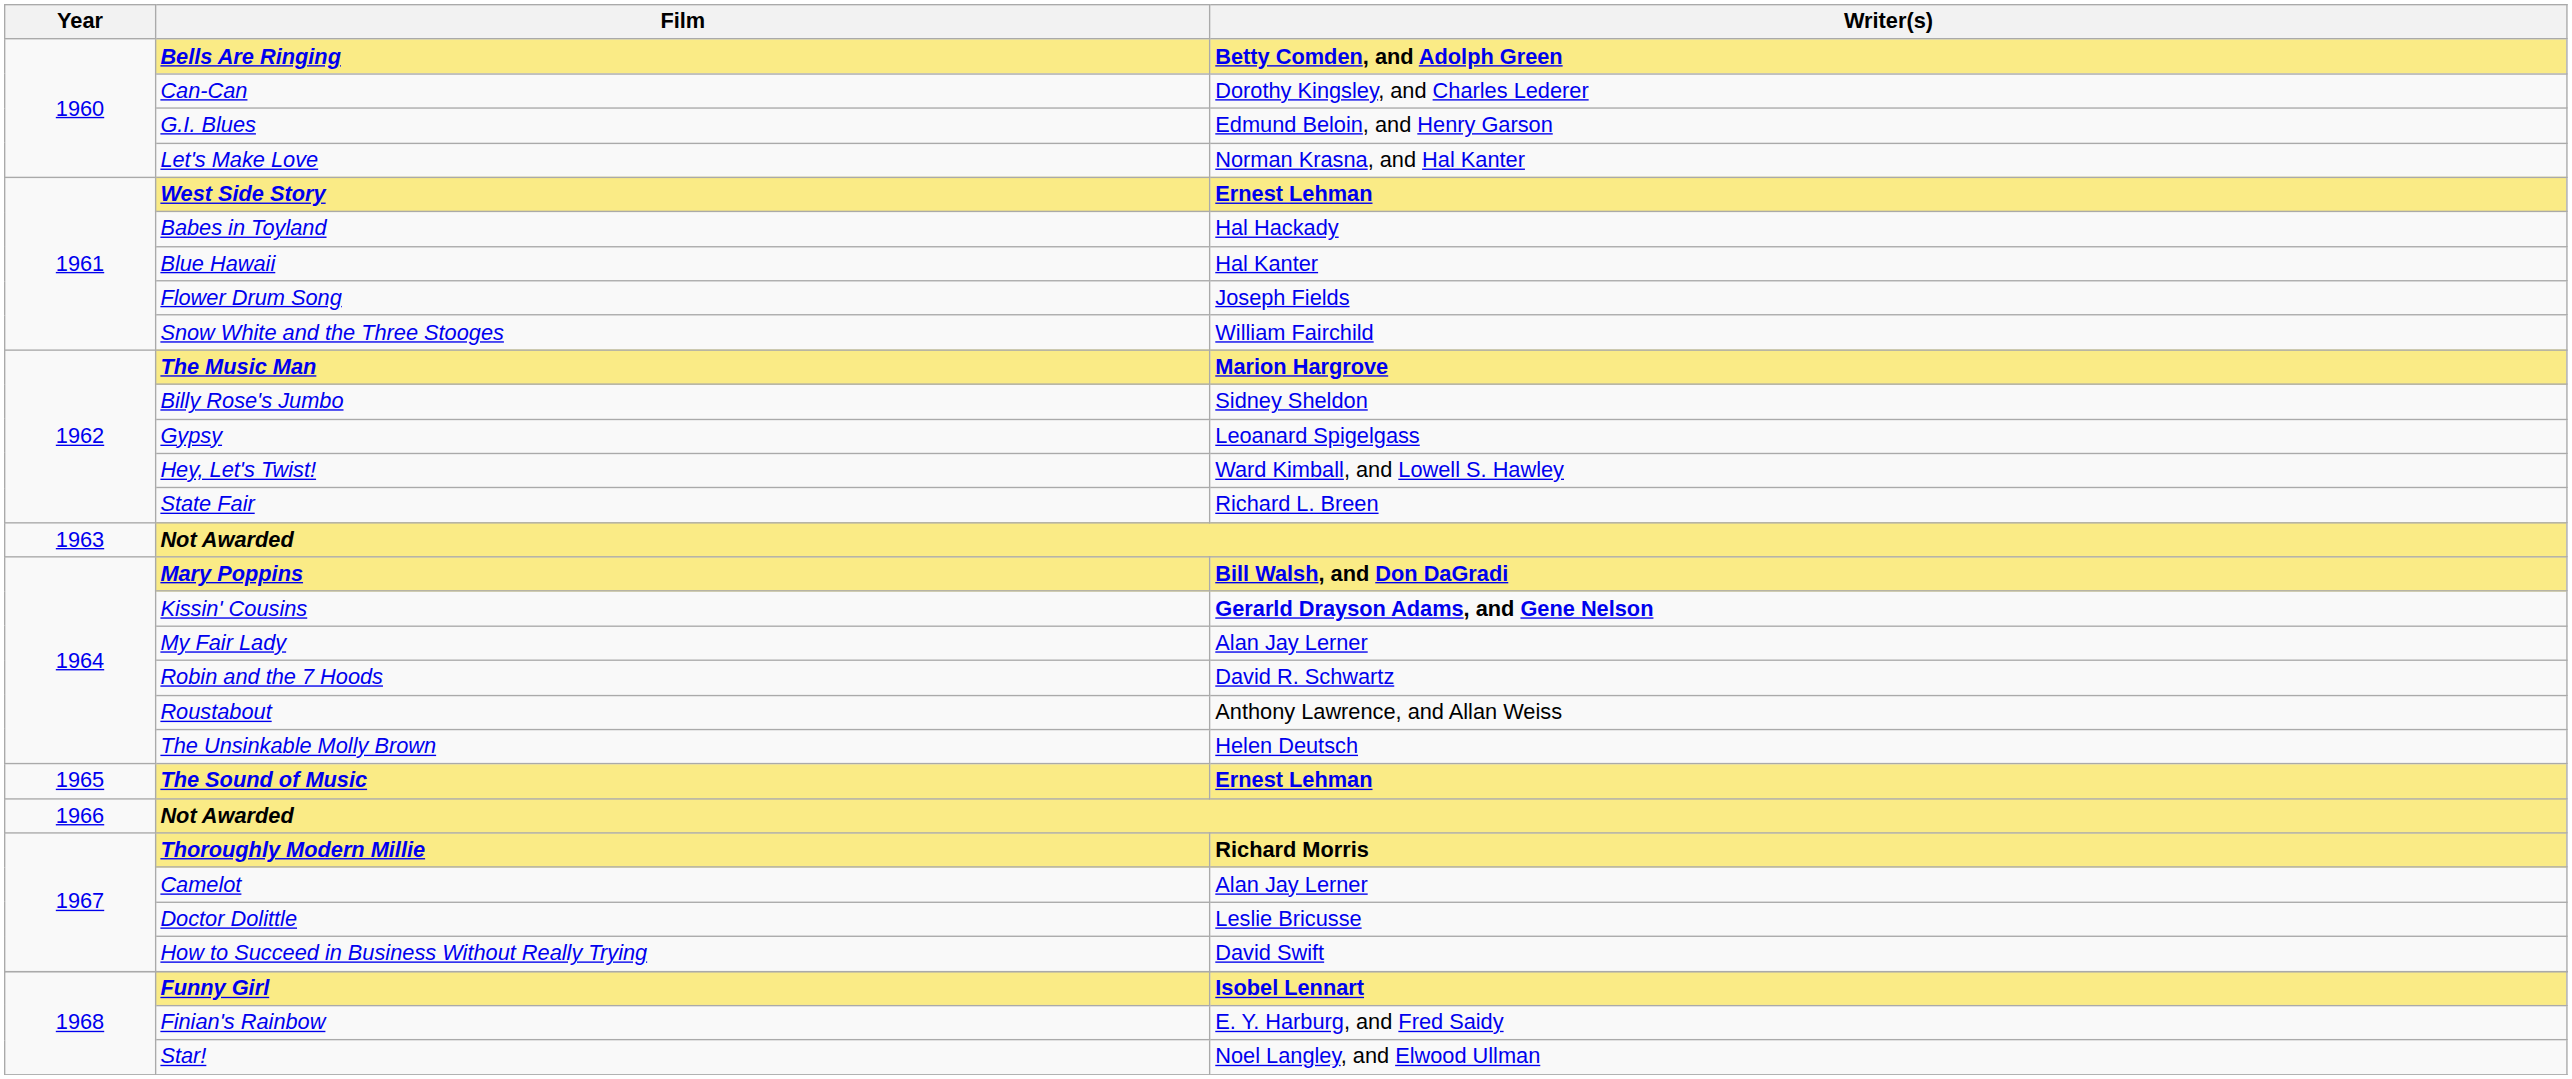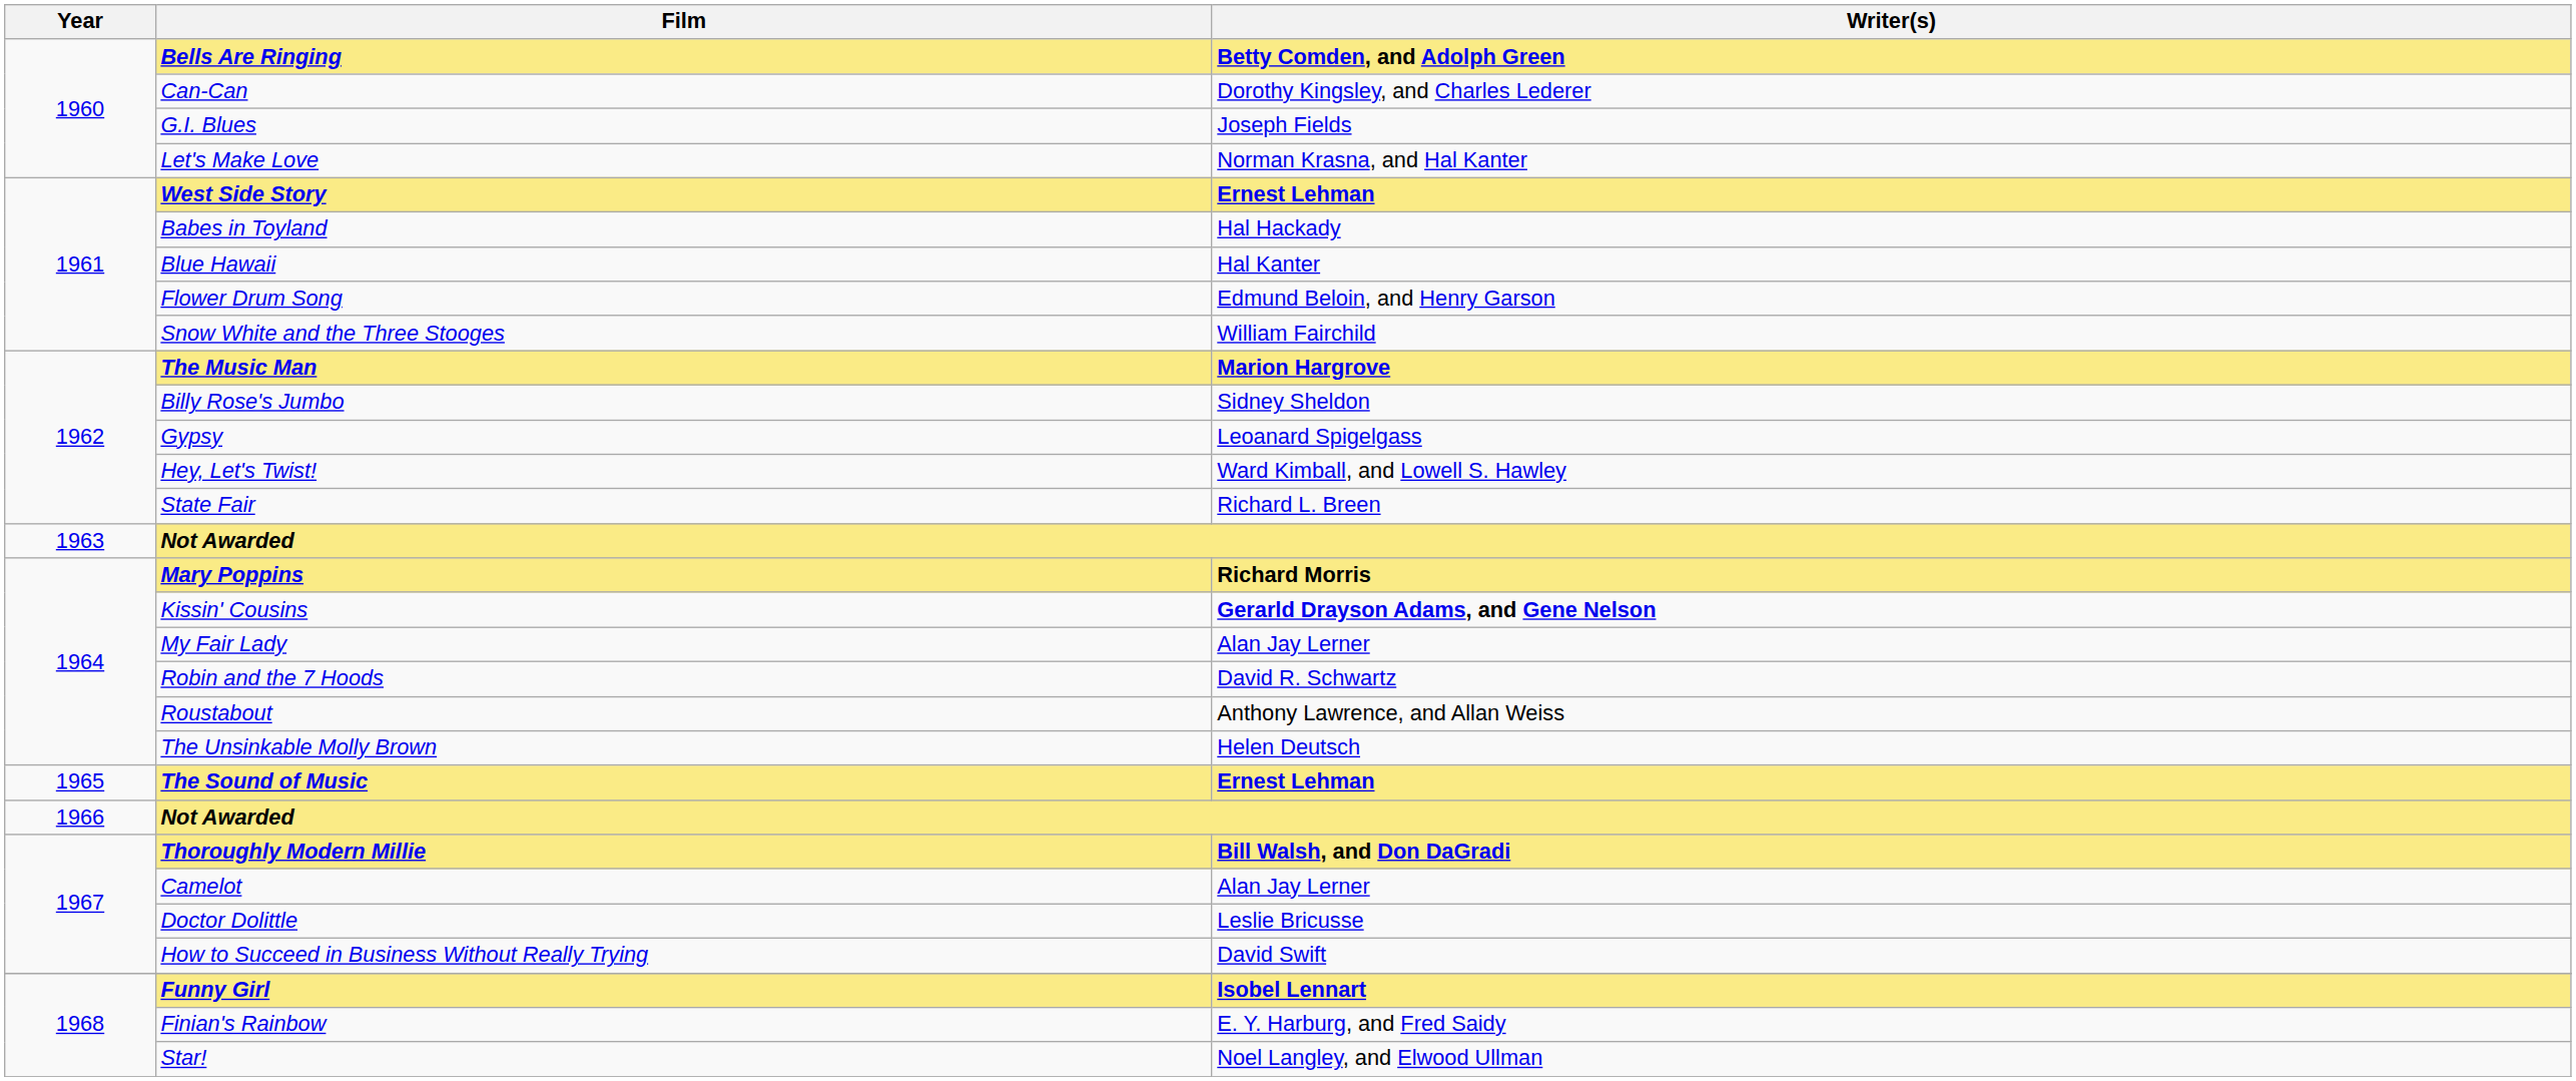 <table class="wikitable" width="95%" cellpadding="5">
 <tr>
 <th width="5%">Year</th>
 <th width="35%">Film</th>
 <th width="45%">Writer(s)</th>
 </tr>
 <tr>
 <td rowspan="4" style="text-align:center;"><a href='#'>1960</a><br></td>
 <td style="background:#FAEB86"><strong><em><a href='#'>Bells Are Ringing</a></em></strong></td>
 <td style="background:#FAEB86"><strong><a href='#'>Betty Comden</a>, and <a href='#'>Adolph Green</a></strong></td>
 </tr>
 <tr>
 <td><em><a href='#'>Can-Can</a></em></td>
 <td><a href='#'>Dorothy Kingsley</a>, and <a href='#'>Charles Lederer</a></td>
 </tr>
 <tr>
 <td><em><a href='#'>G.I. Blues</a></em></td>
-<td><a href='#'>Edmund Beloin</a>, and <a href='#'>Henry Garson</a></td>
+<td><a href='#'>Joseph Fields</a></td>
 </tr>
 <tr>
 <td><em><a href='#'>Let's Make Love</a></em></td>
 <td><a href='#'>Norman Krasna</a>, and <a href='#'>Hal Kanter</a></td>
 </tr>
 <tr>
 <td rowspan="5" style="text-align:center;"><a href='#'>1961</a><br></td>
 <td style="background:#FAEB86"><strong><em><a href='#'>West Side Story</a></em></strong></td>
 <td style="background:#FAEB86"><strong><a href='#'>Ernest Lehman</a></strong></td>
 </tr>
 <tr>
 <td><em><a href='#'>Babes in Toyland</a></em></td>
 <td><a href='#'>Hal Hackady</a></td>
 </tr>
 <tr>
 <td><em><a href='#'>Blue Hawaii</a></em></td>
 <td><a href='#'>Hal Kanter</a></td>
 </tr>
 <tr>
 <td><em><a href='#'>Flower Drum Song</a></em></td>
-<td><a href='#'>Joseph Fields</a></td>
+<td><a href='#'>Edmund Beloin</a>, and <a href='#'>Henry Garson</a></td>
 </tr>
 <tr>
 <td><em><a href='#'>Snow White and the Three Stooges</a></em></td>
 <td><a href='#'>William Fairchild</a></td>
 </tr>
 <tr>
 <td rowspan="5" style="text-align:center;"><a href='#'>1962</a><br></td>
 <td style="background:#FAEB86"><strong><em><a href='#'>The Music Man</a></em></strong></td>
 <td style="background:#FAEB86"><strong><a href='#'>Marion Hargrove</a></strong></td>
 </tr>
 <tr>
 <td><em><a href='#'>Billy Rose's Jumbo</a></em></td>
 <td><a href='#'>Sidney Sheldon</a></td>
 </tr>
 <tr>
 <td><em><a href='#'>Gypsy</a></em></td>
 <td><a href='#'>Leoanard Spigelgass</a></td>
 </tr>
 <tr>
 <td><em><a href='#'>Hey, Let's Twist!</a></em></td>
 <td><a href='#'>Ward Kimball</a>, and <a href='#'>Lowell S. Hawley</a></td>
 </tr>
 <tr>
 <td><em><a href='#'>State Fair</a></em></td>
 <td><a href='#'>Richard L. Breen</a></td>
 </tr>
 <tr>
 <td rowspan="1" style="text-align:center;"><a href='#'>1963</a><br></td>
 <td colspan="2" style="background:#FAEB86"><strong><em>Not Awarded</em></strong></td>
 </tr>
 <tr>
 <td rowspan="6" style="text-align:center;"><a href='#'>1964</a><br></td>
 <td style="background:#FAEB86"><strong><em><a href='#'>Mary Poppins</a></em></strong></td>
-<td style="background:#FAEB86"><strong><a href='#'>Bill Walsh</a>, and <a href='#'>Don DaGradi</a></strong></td>
+<td style="background:#FAEB86"><strong>Richard Morris</strong></td>
 </tr>
 <tr>
 <td><em><a href='#'>Kissin' Cousins</a></em></td>
 <td><strong><a href='#'>Gerarld Drayson Adams</a>, and <a href='#'>Gene Nelson</a></strong></td>
 </tr>
 <tr>
 <td><em><a href='#'>My Fair Lady</a></em></td>
 <td><a href='#'>Alan Jay Lerner</a></td>
 </tr>
 <tr>
 <td><em><a href='#'>Robin and the 7 Hoods</a></em></td>
 <td><a href='#'>David R. Schwartz</a></td>
 </tr>
 <tr>
 <td><em><a href='#'>Roustabout</a></em></td>
 <td>Anthony Lawrence, and Allan Weiss</td>
 </tr>
 <tr>
 <td><em><a href='#'>The Unsinkable Molly Brown</a></em></td>
 <td><a href='#'>Helen Deutsch</a></td>
 </tr>
 <tr>
 <td rowspan="1" style="text-align:center;"><a href='#'>1965</a><br></td>
 <td style="background:#FAEB86"><strong><em><a href='#'>The Sound of Music</a></em></strong></td>
 <td style="background:#FAEB86"><strong><a href='#'>Ernest Lehman</a></strong></td>
 </tr>
 <tr>
 <td rowspan="1" style="text-align:center;"><a href='#'>1966</a><br></td>
 <td colspan="2" style="background:#FAEB86"><strong><em>Not Awarded</em></strong></td>
 </tr>
 <tr>
 <td rowspan="4" style="text-align:center;"><a href='#'>1967</a><br></td>
 <td style="background:#FAEB86"><strong><em><a href='#'>Thoroughly Modern Millie</a></em></strong></td>
-<td style="background:#FAEB86"><strong>Richard Morris</strong></td>
+<td style="background:#FAEB86"><strong><a href='#'>Bill Walsh</a>, and <a href='#'>Don DaGradi</a></strong></td>
 </tr>
 <tr>
 <td><em><a href='#'>Camelot</a></em></td>
 <td><a href='#'>Alan Jay Lerner</a></td>
 </tr>
 <tr>
 <td><em><a href='#'>Doctor Dolittle</a></em></td>
 <td><a href='#'>Leslie Bricusse</a></td>
 </tr>
 <tr>
 <td><em><a href='#'>How to Succeed in Business Without Really Trying</a></em></td>
 <td><a href='#'>David Swift</a></td>
 </tr>
 <tr>
 </tr>
 <tr>
 <td rowspan="3" style="text-align:center;"><a href='#'>1968</a><br></td>
 <td style="background:#FAEB86"><strong><em><a href='#'>Funny Girl</a></em></strong></td>
 <td style="background:#FAEB86"><strong><a href='#'>Isobel Lennart</a></strong></td>
 </tr>
 <tr>
 <td><em><a href='#'>Finian's Rainbow</a></em></td>
 <td><a href='#'>E. Y. Harburg</a>, and <a href='#'>Fred Saidy</a></td>
 </tr>
 <tr>
 <td><em><a href='#'>Star!</a></em></td>
 <td><a href='#'>Noel Langley</a>, and <a href='#'>Elwood Ullman</a></td>
 </tr>
 <tr>
 </tr>
 </table>
